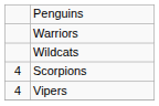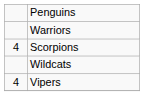 <table class="wikitable" width="200px">
 <tr>
 <td align=center></td>
 <td>Penguins</td>
 </tr>
 <tr>
 <td align=center></td>
 <td>Warriors</td>
 </tr>
 <tr>
+<td align=center>4</td>
+<td>Scorpions</td>
+</tr>
+<tr>
 <td align=center></td>
 <td>Wildcats</td>
-</tr>
-<tr>
-<td align=center>4</td>
-<td>Scorpions</td>
 </tr>
 <tr>
 <td align=center>4</td>
 <td>Vipers</td>
 </tr>
 <tr>
 </tr>
 </table>
